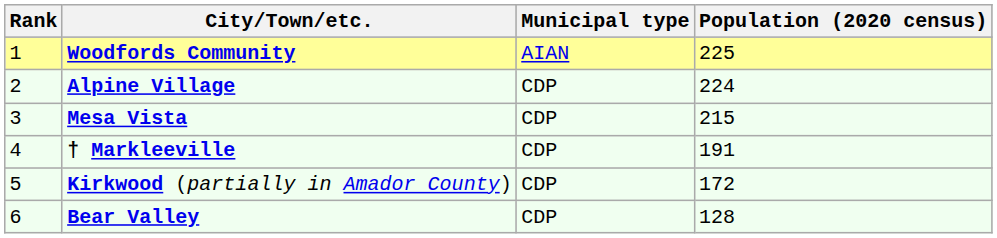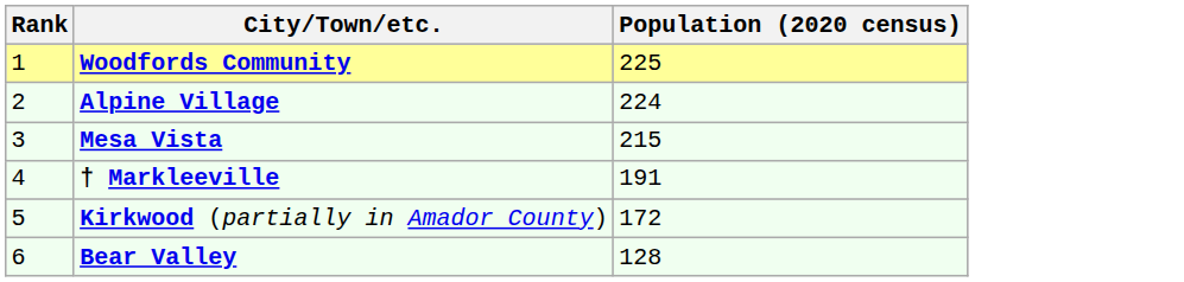 <table class="wikitable sortable">
 <tr>
 <th>Rank</th>
 <th>City/Town/etc.</th>
-<th>Municipal type</th>
 <th>Population (2020 census)</th>
 </tr>
 <tr style="background-color:#FFFF99;">
 <td>1</td>
 <td><strong><a href='#'>Woodfords Community</a></strong></td>
-<td><a href='#'>AIAN</a></td>
 <td>225</td>
 </tr>
 <tr style="background-color:#F0FFF0;">
 <td>2</td>
 <td><strong><a href='#'>Alpine Village</a></strong></td>
-<td>CDP</td>
 <td>224</td>
 </tr>
 <tr style="background-color:#F0FFF0;">
 <td>3</td>
 <td><strong><a href='#'>Mesa Vista</a></strong></td>
-<td>CDP</td>
 <td>215</td>
 </tr>
 <tr style="background-color:#F0FFF0;">
 <td>4</td>
 <td><strong>†</strong> <strong><a href='#'>Markleeville</a></strong></td>
-<td>CDP</td>
 <td>191</td>
 </tr>
 <tr style="background-color:#F0FFF0;">
 <td>5</td>
 <td><strong><a href='#'>Kirkwood</a></strong> (<em>partially in <a href='#'>Amador County</a></em>)</td>
-<td>CDP</td>
 <td>172</td>
 </tr>
 <tr style="background-color:#F0FFF0;">
 <td>6</td>
 <td><strong><a href='#'>Bear Valley</a></strong></td>
-<td>CDP</td>
 <td>128</td>
 </tr>
 </table>
